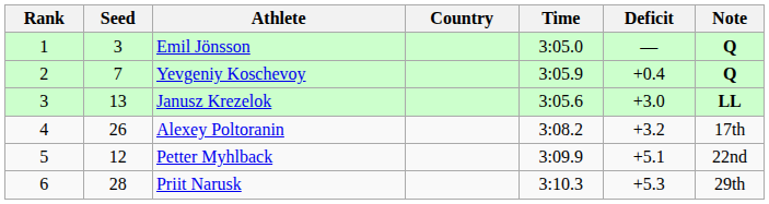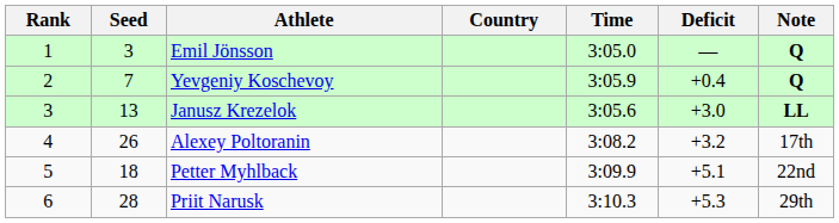 <table class="wikitable sortable" style="text-align:center" width=55%>
 <tr>
 <th>Rank</th>
 <th>Seed</th>
 <th>Athlete</th>
 <th>Country</th>
 <th>Time</th>
 <th>Deficit</th>
 <th>Note</th>
 </tr>
 <tr bgcolor=ccffcc>
 <td>1</td>
 <td>3</td>
 <td align=left><a href='#'>Emil Jönsson</a></td>
 <td align=left></td>
 <td>3:05.0</td>
 <td>—</td>
 <td><strong>Q</strong></td>
 </tr>
 <tr bgcolor=ccffcc>
 <td>2</td>
 <td>7</td>
 <td align=left><a href='#'>Yevgeniy Koschevoy</a></td>
 <td align=left></td>
 <td>3:05.9</td>
 <td>+0.4</td>
 <td><strong>Q</strong></td>
 </tr>
 <tr bgcolor=ccffcc>
 <td>3</td>
 <td>13</td>
 <td align=left><a href='#'>Janusz Krezelok</a></td>
 <td align=left></td>
 <td>3:05.6</td>
 <td>+3.0</td>
 <td><strong>LL</strong></td>
 </tr>
 <tr>
 <td>4</td>
 <td>26</td>
 <td align=left><a href='#'>Alexey Poltoranin</a></td>
 <td align=left></td>
 <td>3:08.2</td>
 <td>+3.2</td>
 <td>17th</td>
 </tr>
 <tr>
 <td>5</td>
-<td>12</td>
+<td>18</td>
 <td align=left><a href='#'>Petter Myhlback</a></td>
 <td align=left></td>
 <td>3:09.9</td>
 <td>+5.1</td>
 <td>22nd</td>
 </tr>
 <tr>
 <td>6</td>
 <td>28</td>
 <td align=left><a href='#'>Priit Narusk</a></td>
 <td align=left></td>
 <td>3:10.3</td>
 <td>+5.3</td>
 <td>29th</td>
 </tr>
 </table>
